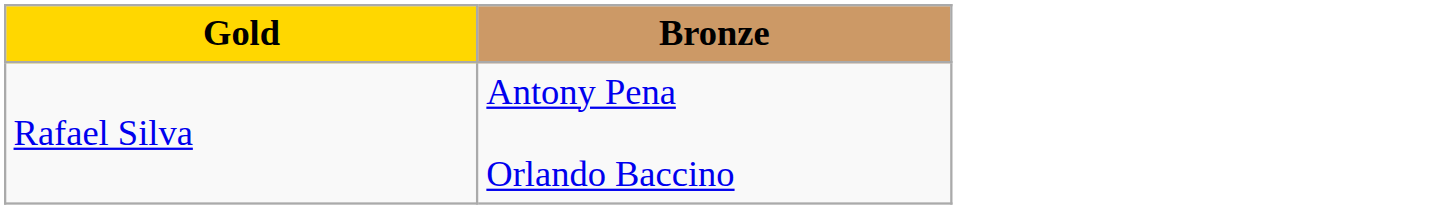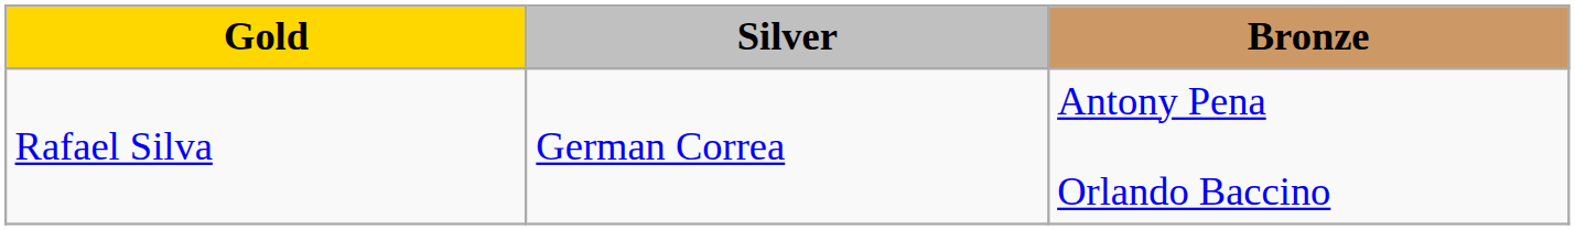 <table class="wikitable" style="text-align:left">
 <tr align="center">
 <td width=200 bgcolor=gold><strong>Gold</strong></td>
+<td width=200 bgcolor=silver><strong>Silver</strong></td>
 <td width=200 bgcolor=CC9966><strong>Bronze</strong></td>
 </tr>
 <tr>
 <td><a href='#'>Rafael Silva</a><br><em></em></td>
+<td><a href='#'>German Correa</a><br><em></em></td>
 <td><a href='#'>Antony Pena</a><br><em></em><br><a href='#'>Orlando Baccino</a><br><em></em></td>
 </tr>
 </table>
